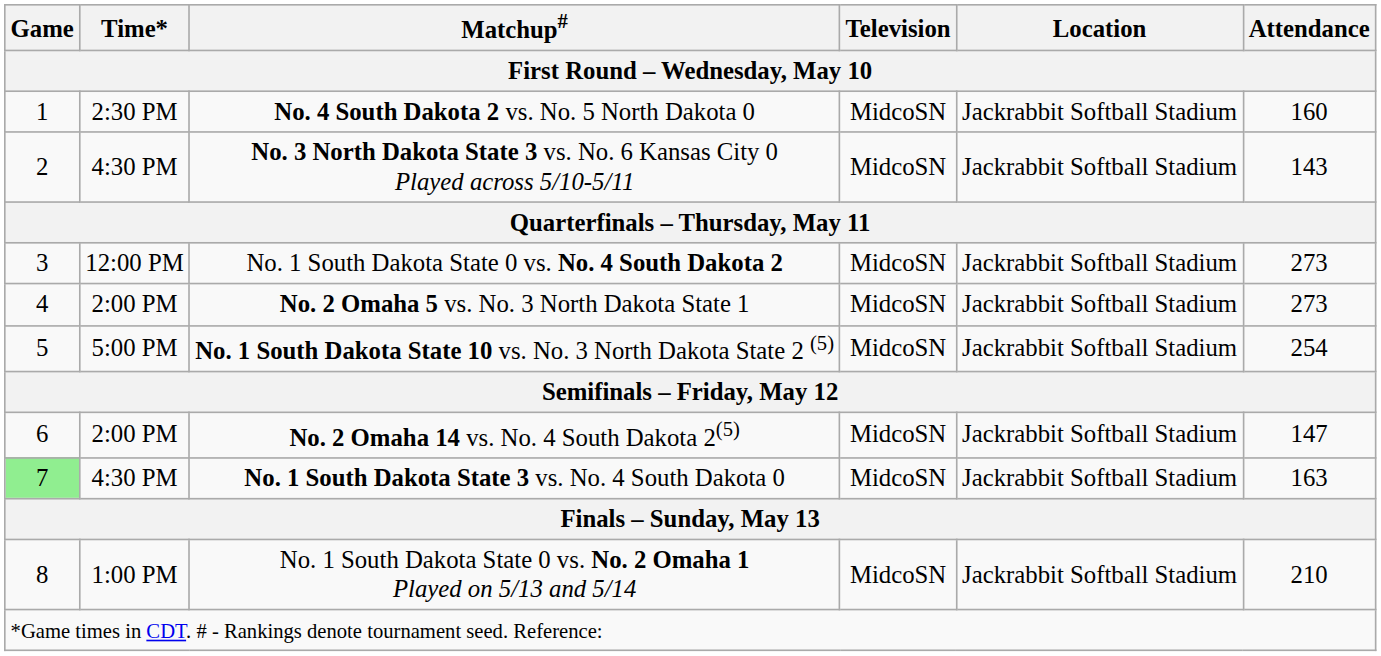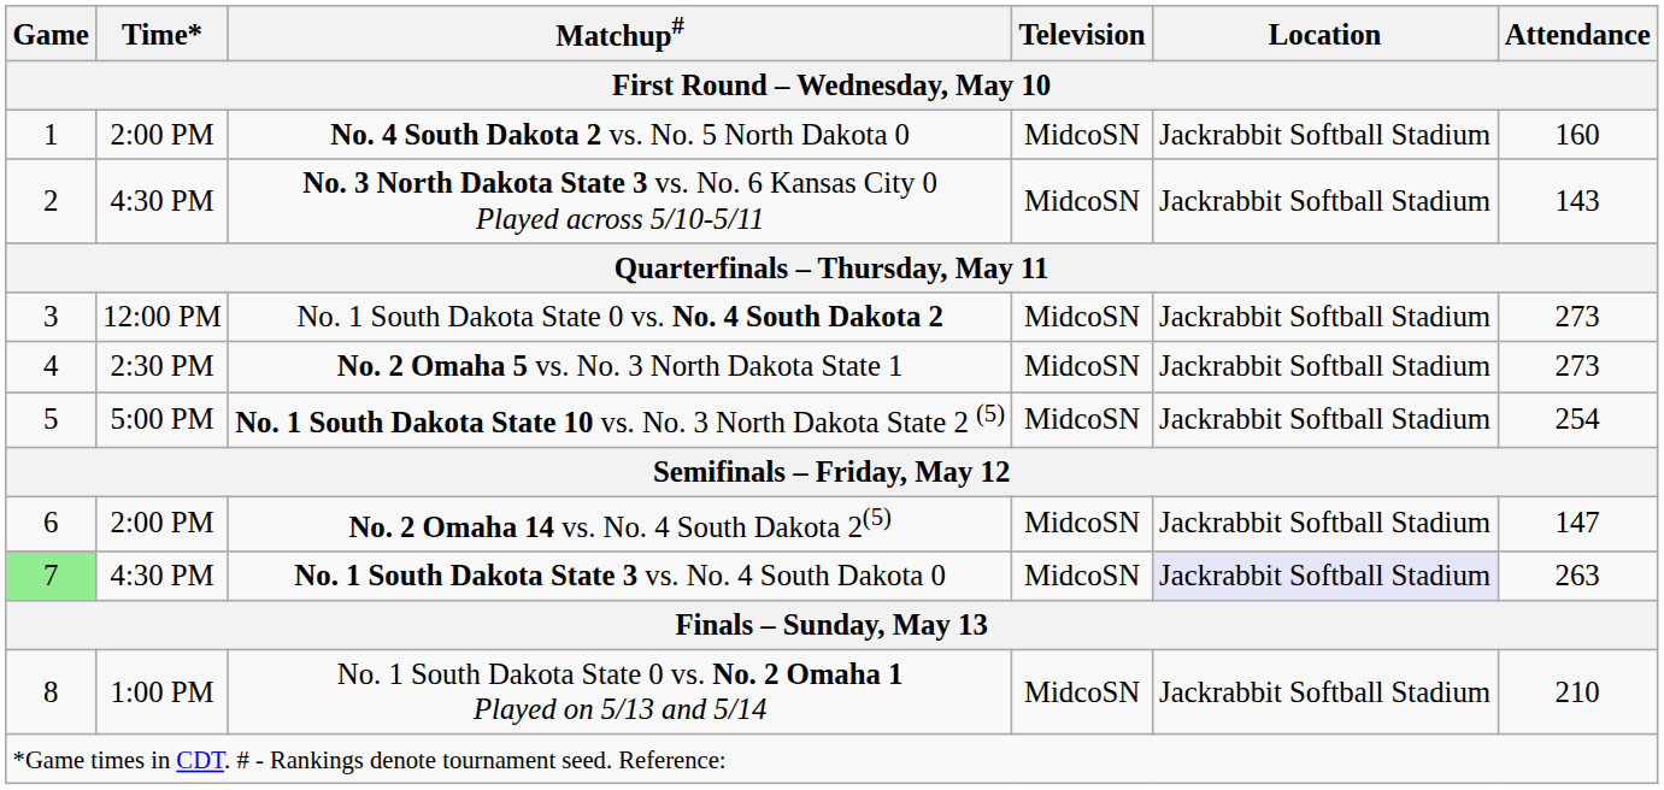 <table class="wikitable" style="font-size: 95%">
 <tr align="center">
 <th>Game</th>
 <th>Time*</th>
 <th>Matchup<sup>#</sup></th>
 <th>Television</th>
 <th>Location</th>
 <th>Attendance</th>
 </tr>
 <tr>
 <th colspan=7>First Round – Wednesday, May 10</th>
 </tr>
 <tr>
 <td style="text-align:center;">1</td>
-<td style="text-align:center;">2:30 PM</td>
+<td style="text-align:center;">2:00 PM</td>
 <td style="text-align:center;"><strong>No. 4 South Dakota 2</strong> vs. No. 5 North Dakota 0</td>
 <td style="text-align:center;">MidcoSN</td>
 <td style="text-align:center;">Jackrabbit Softball Stadium</td>
 <td style="text-align:center;">160</td>
 </tr>
 <tr>
 <td style="text-align:center;">2</td>
 <td style="text-align:center;">4:30 PM</td>
 <td style="text-align:center;"><strong>No. 3 North Dakota State 3</strong> vs. No. 6 Kansas City 0<br><em>Played across 5/10-5/11</em></td>
 <td style="text-align:center;">MidcoSN</td>
 <td style="text-align:center;">Jackrabbit Softball Stadium</td>
 <td style="text-align:center;">143</td>
 </tr>
 <tr>
 <th colspan=7>Quarterfinals – Thursday, May 11</th>
 </tr>
 <tr>
 <td style="text-align:center;">3</td>
 <td style="text-align:center;">12:00 PM</td>
 <td style="text-align:center;">No. 1 South Dakota State 0 vs. <strong>No. 4 South Dakota 2</strong></td>
 <td style="text-align:center;">MidcoSN</td>
 <td style="text-align:center;">Jackrabbit Softball Stadium</td>
 <td style="text-align:center;">273</td>
 </tr>
 <tr>
 <td style="text-align:center;">4</td>
-<td style="text-align:center;">2:00 PM</td>
+<td style="text-align:center;">2:30 PM</td>
 <td style="text-align:center;"><strong>No. 2 Omaha 5</strong> vs. No. 3 North Dakota State 1</td>
 <td style="text-align:center;">MidcoSN</td>
 <td style="text-align:center;">Jackrabbit Softball Stadium</td>
 <td style="text-align:center;">273</td>
 </tr>
 <tr>
 <td style="text-align:center;">5</td>
 <td style="text-align:center;">5:00 PM</td>
 <td style="text-align:center;"><strong>No. 1 South Dakota State 10</strong> vs. No. 3 North Dakota State 2 <sup>(5)</sup></td>
 <td style="text-align:center;">MidcoSN</td>
 <td style="text-align:center;">Jackrabbit Softball Stadium</td>
 <td style="text-align:center;">254</td>
 </tr>
 <tr>
 <th colspan=7>Semifinals – Friday, May 12</th>
 </tr>
 <tr>
 <td style="text-align:center;">6</td>
 <td style="text-align:center;">2:00 PM</td>
 <td style="text-align:center;"><strong>No. 2 Omaha 14</strong> vs. No. 4 South Dakota 2<sup>(5)</sup></td>
 <td style="text-align:center;">MidcoSN</td>
 <td style="text-align:center;">Jackrabbit Softball Stadium</td>
 <td style="text-align:center;">147</td>
 </tr>
 <tr>
 <td style="background: lightgreen; text-align:center;">7</td>
 <td style="text-align:center;">4:30 PM</td>
 <td style="text-align:center;"><strong>No. 1 South Dakota State 3</strong> vs. No. 4 South Dakota 0</td>
 <td style="text-align:center;">MidcoSN</td>
-<td style="text-align:center;">Jackrabbit Softball Stadium</td>
-<td style="text-align:center;">163</td>
+<td style="background: lavender; text-align:center;">Jackrabbit Softball Stadium</td>
+<td style="text-align:center;">263</td>
 </tr>
 <tr>
 <th colspan=7>Finals – Sunday, May 13</th>
 </tr>
 <tr>
 <td style="text-align:center;">8</td>
 <td style="text-align:center;">1:00 PM</td>
 <td style="text-align:center;">No. 1 South Dakota State 0 vs. <strong>No. 2 Omaha 1</strong><br><em>Played on 5/13 and 5/14</em></td>
 <td style="text-align:center;">MidcoSN</td>
 <td style="text-align:center;">Jackrabbit Softball Stadium</td>
 <td style="text-align:center;">210</td>
 </tr>
 <tr>
 <td colspan=7><small>*Game times in <a href='#'>CDT</a>. # - Rankings denote tournament seed. Reference:</small></td>
 </tr>
 </table>
